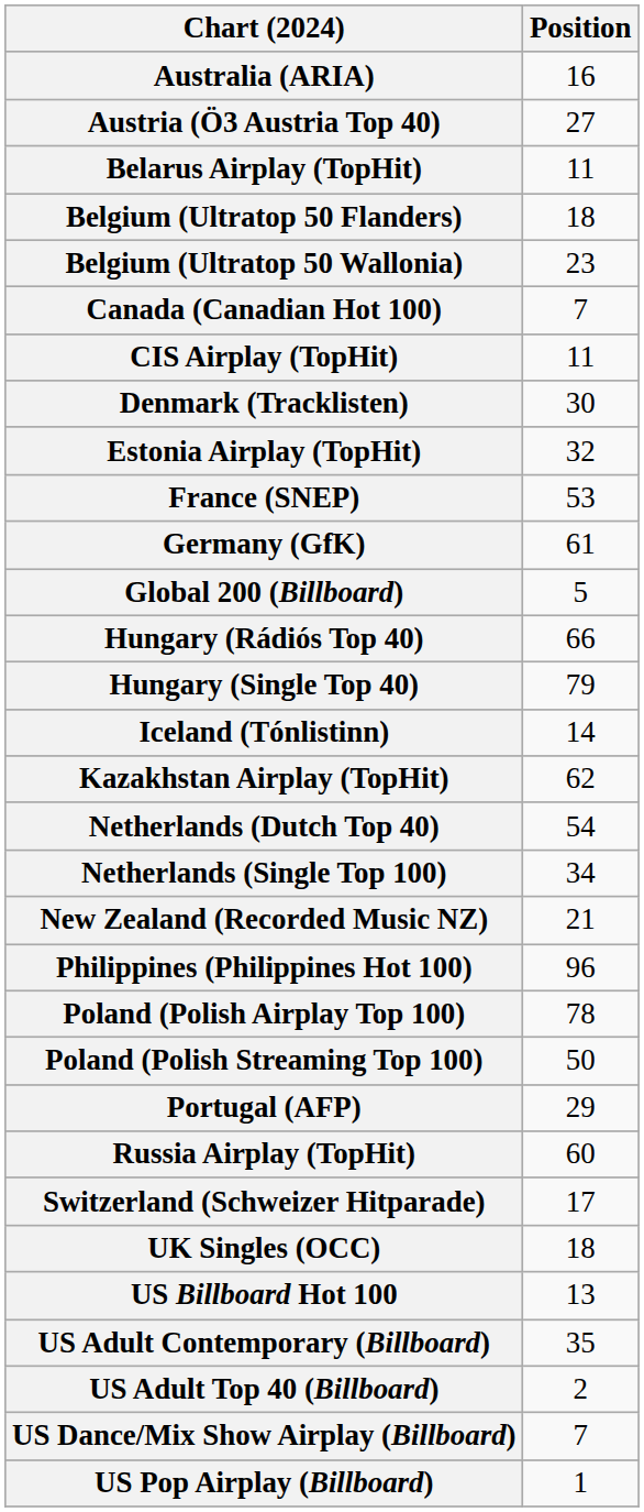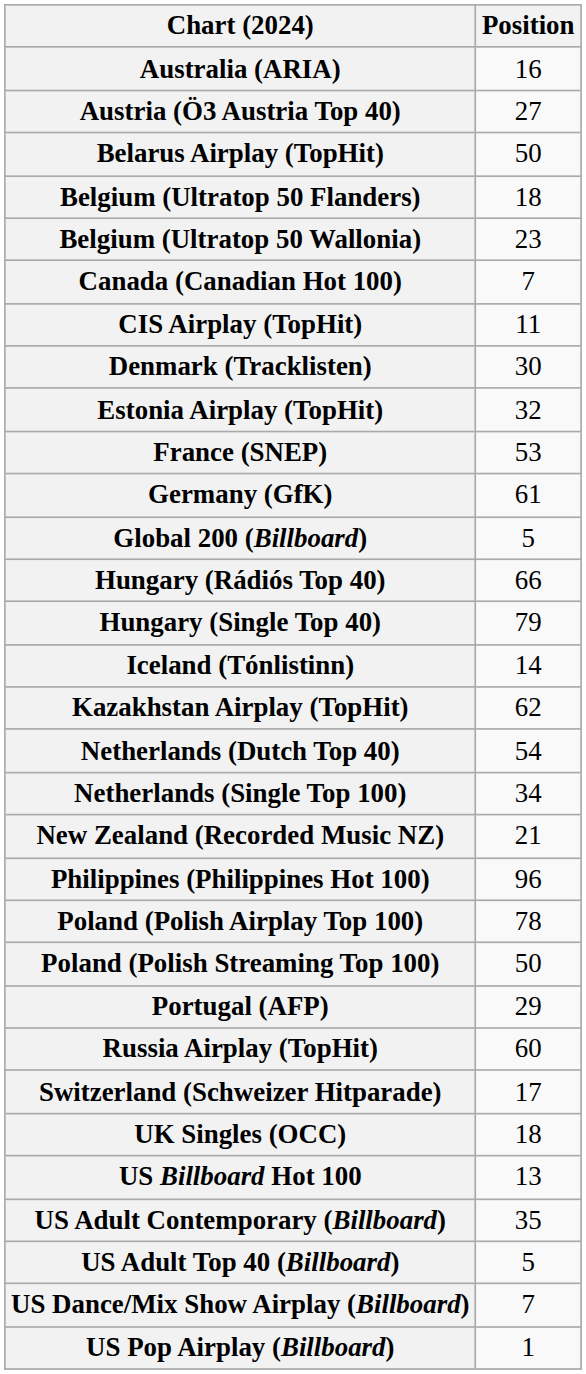 <table class="wikitable sortable plainrowheaders" style="text-align:center">
 <tr>
 <th scope="col">Chart (2024)</th>
 <th scope="col">Position</th>
 </tr>
 <tr>
 <th scope="row">Australia (ARIA)</th>
 <td>16</td>
 </tr>
 <tr>
 <th scope="row">Austria (Ö3 Austria Top 40)</th>
 <td>27</td>
 </tr>
 <tr>
 <th scope="row">Belarus Airplay (TopHit)</th>
-<td>11</td>
+<td>50</td>
 </tr>
 <tr>
 <th scope="row">Belgium (Ultratop 50 Flanders)</th>
 <td>18</td>
 </tr>
 <tr>
 <th scope="row">Belgium (Ultratop 50 Wallonia)</th>
 <td>23</td>
 </tr>
 <tr>
 <th scope="row">Canada (Canadian Hot 100)</th>
 <td>7</td>
 </tr>
 <tr>
 <th scope="row">CIS Airplay (TopHit)</th>
 <td>11</td>
 </tr>
 <tr>
 <th scope="row">Denmark (Tracklisten)</th>
 <td>30</td>
 </tr>
 <tr>
 <th scope="row">Estonia Airplay (TopHit)</th>
 <td>32</td>
 </tr>
 <tr>
 <th scope="row">France (SNEP)<br></th>
 <td>53</td>
 </tr>
 <tr>
 <th scope="row">Germany (GfK)</th>
 <td>61</td>
 </tr>
 <tr>
 <th scope="row">Global 200 (<em>Billboard</em>)</th>
 <td>5</td>
 </tr>
 <tr>
 <th scope="row">Hungary (Rádiós Top 40)</th>
 <td>66</td>
 </tr>
 <tr>
 <th scope="row">Hungary (Single Top 40)</th>
 <td>79</td>
 </tr>
 <tr>
 <th scope="row">Iceland (Tónlistinn)</th>
 <td>14</td>
 </tr>
 <tr>
 <th scope="row">Kazakhstan Airplay (TopHit)</th>
 <td>62</td>
 </tr>
 <tr>
 <th scope="row">Netherlands (Dutch Top 40)</th>
 <td>54</td>
 </tr>
 <tr>
 <th scope="row">Netherlands (Single Top 100)</th>
 <td>34</td>
 </tr>
 <tr>
 <th scope="row">New Zealand (Recorded Music NZ)</th>
 <td>21</td>
 </tr>
 <tr>
 <th scope="row">Philippines (Philippines Hot 100)</th>
 <td>96</td>
 </tr>
 <tr>
 <th scope="row">Poland (Polish Airplay Top 100)</th>
 <td>78</td>
 </tr>
 <tr>
 <th scope="row">Poland (Polish Streaming Top 100)</th>
 <td>50</td>
 </tr>
 <tr>
 <th scope="row">Portugal (AFP)</th>
 <td>29</td>
 </tr>
 <tr>
 <th scope="row">Russia Airplay (TopHit)</th>
 <td>60</td>
 </tr>
 <tr>
 <th scope="row">Switzerland (Schweizer Hitparade)</th>
 <td>17</td>
 </tr>
 <tr>
 <th scope="row">UK Singles (OCC)</th>
 <td>18</td>
 </tr>
 <tr>
 <th scope="row">US <em>Billboard</em> Hot 100</th>
 <td>13</td>
 </tr>
 <tr>
 <th scope="row">US Adult Contemporary (<em>Billboard</em>)</th>
 <td>35</td>
 </tr>
 <tr>
 <th scope="row">US Adult Top 40 (<em>Billboard</em>)</th>
-<td>2</td>
+<td>5</td>
 </tr>
 <tr>
 <th scope="row">US Dance/Mix Show Airplay (<em>Billboard</em>)</th>
 <td>7</td>
 </tr>
 <tr>
 <th scope="row">US Pop Airplay (<em>Billboard</em>)</th>
 <td>1</td>
 </tr>
 </table>
